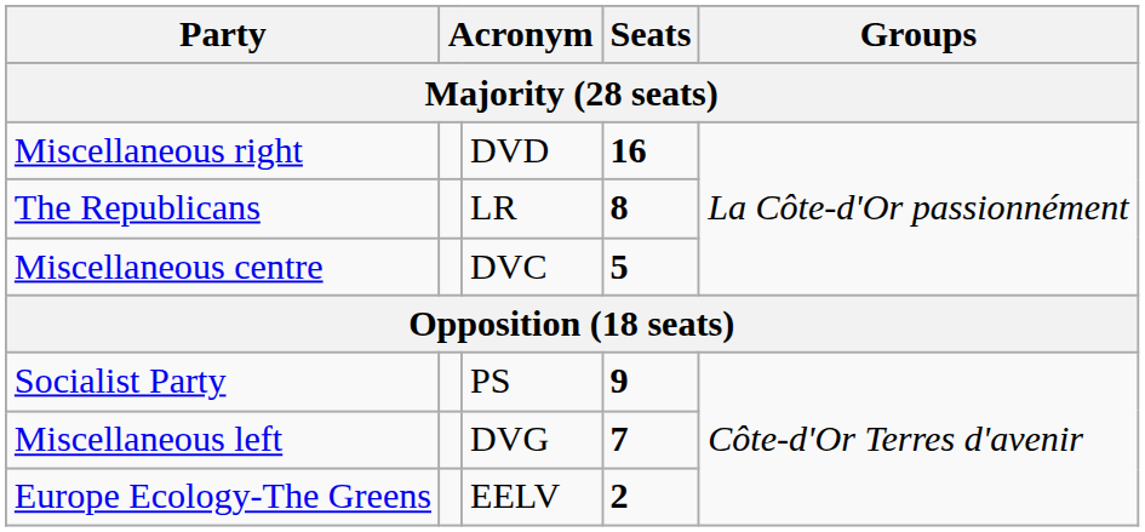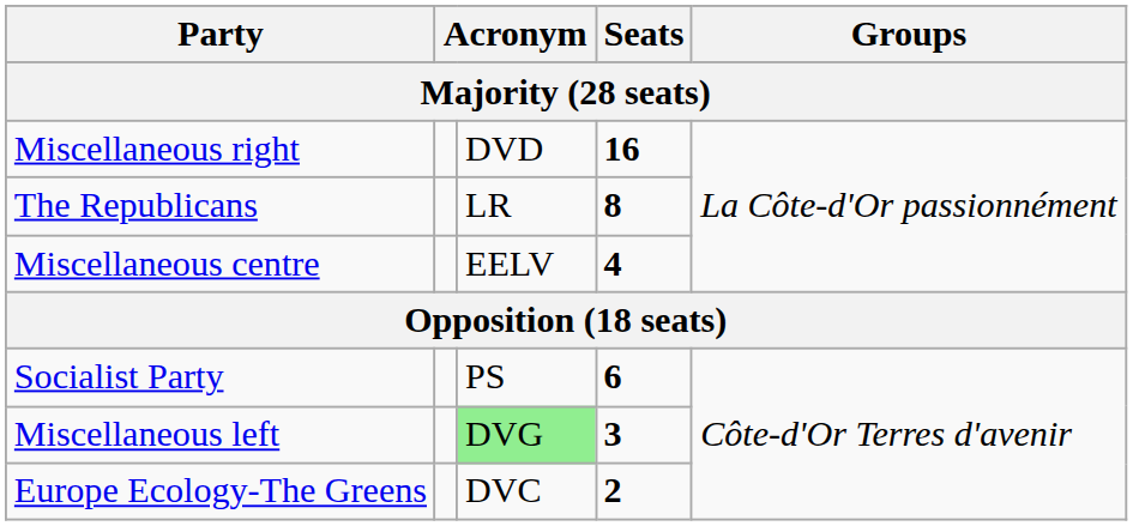 <table class="wikitable">
 <tr>
 <th>Party</th>
 <th colspan="2">Acronym</th>
 <th>Seats</th>
 <th>Groups</th>
 </tr>
 <tr>
 <th colspan="5"><strong>Majority</strong> (28 seats)</th>
 </tr>
 <tr>
 <td><a href='#'>Miscellaneous right</a></td>
 <td></td>
 <td>DVD</td>
 <td><strong>16</strong></td>
 <td rowspan="3"><em>La Côte-d'Or passionnément</em></td>
 </tr>
 <tr>
 <td><a href='#'>The Republicans</a></td>
 <td></td>
 <td>LR</td>
 <td><strong>8</strong></td>
 </tr>
 <tr>
 <td><a href='#'>Miscellaneous centre</a></td>
 <td></td>
-<td>DVC</td>
-<td><strong>5</strong></td>
+<td>EELV</td>
+<td><strong>4</strong></td>
 </tr>
 <tr>
 <th colspan="5"><strong>Opposition</strong> (18 seats)</th>
 </tr>
 <tr>
 <td><a href='#'>Socialist Party</a></td>
 <td></td>
 <td>PS</td>
-<td><strong>9</strong></td>
+<td><strong>6</strong></td>
 <td rowspan="3"><em>Côte-d'Or Terres d'avenir</em></td>
 </tr>
 <tr>
 <td><a href='#'>Miscellaneous left</a></td>
 <td></td>
-<td>DVG</td>
-<td><strong>7</strong></td>
+<td style="background: lightgreen;">DVG</td>
+<td><strong>3</strong></td>
 </tr>
 <tr>
 <td><a href='#'>Europe Ecology-The Greens</a></td>
 <td></td>
-<td>EELV</td>
+<td>DVC</td>
 <td><strong>2</strong></td>
 </tr>
 </table>
